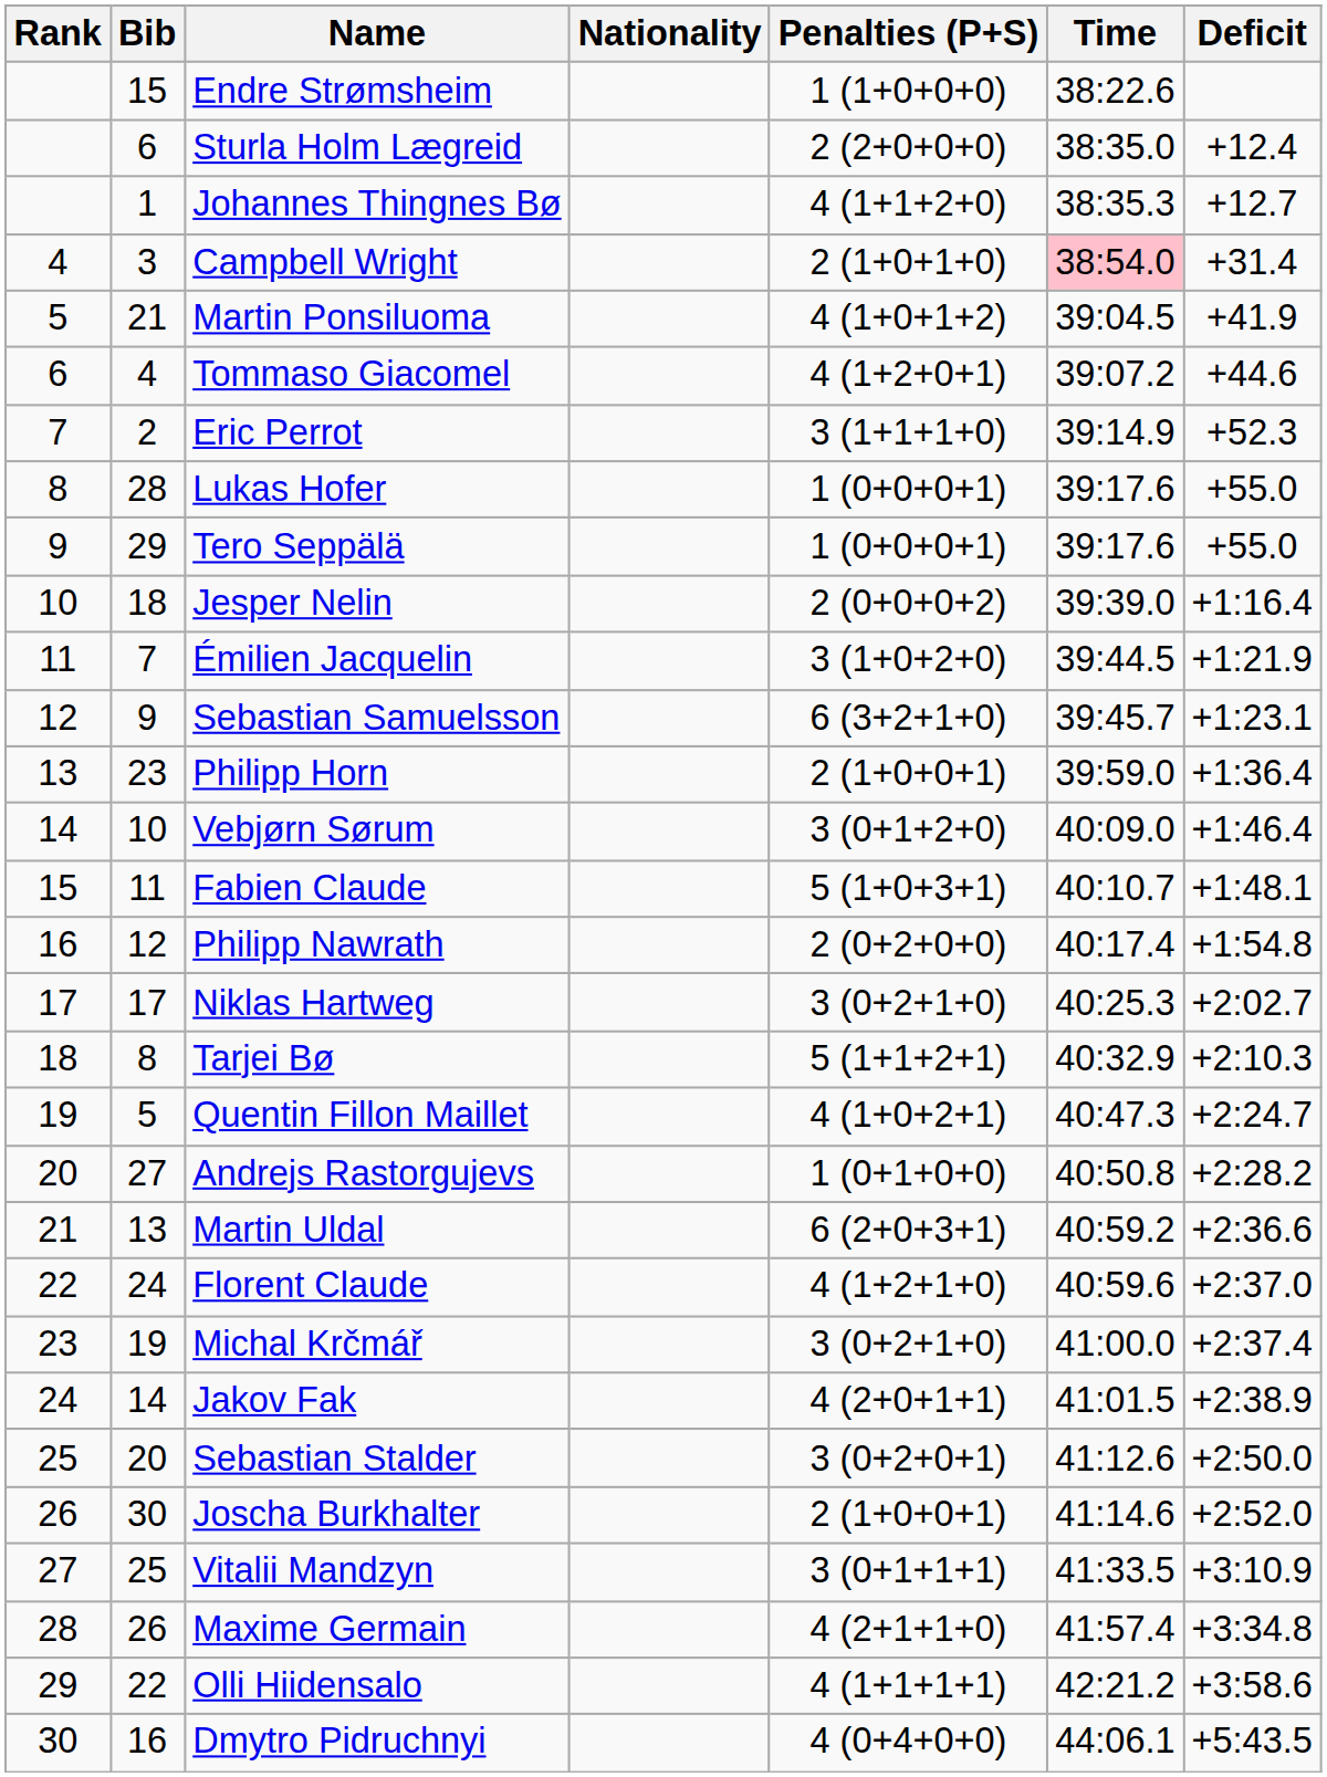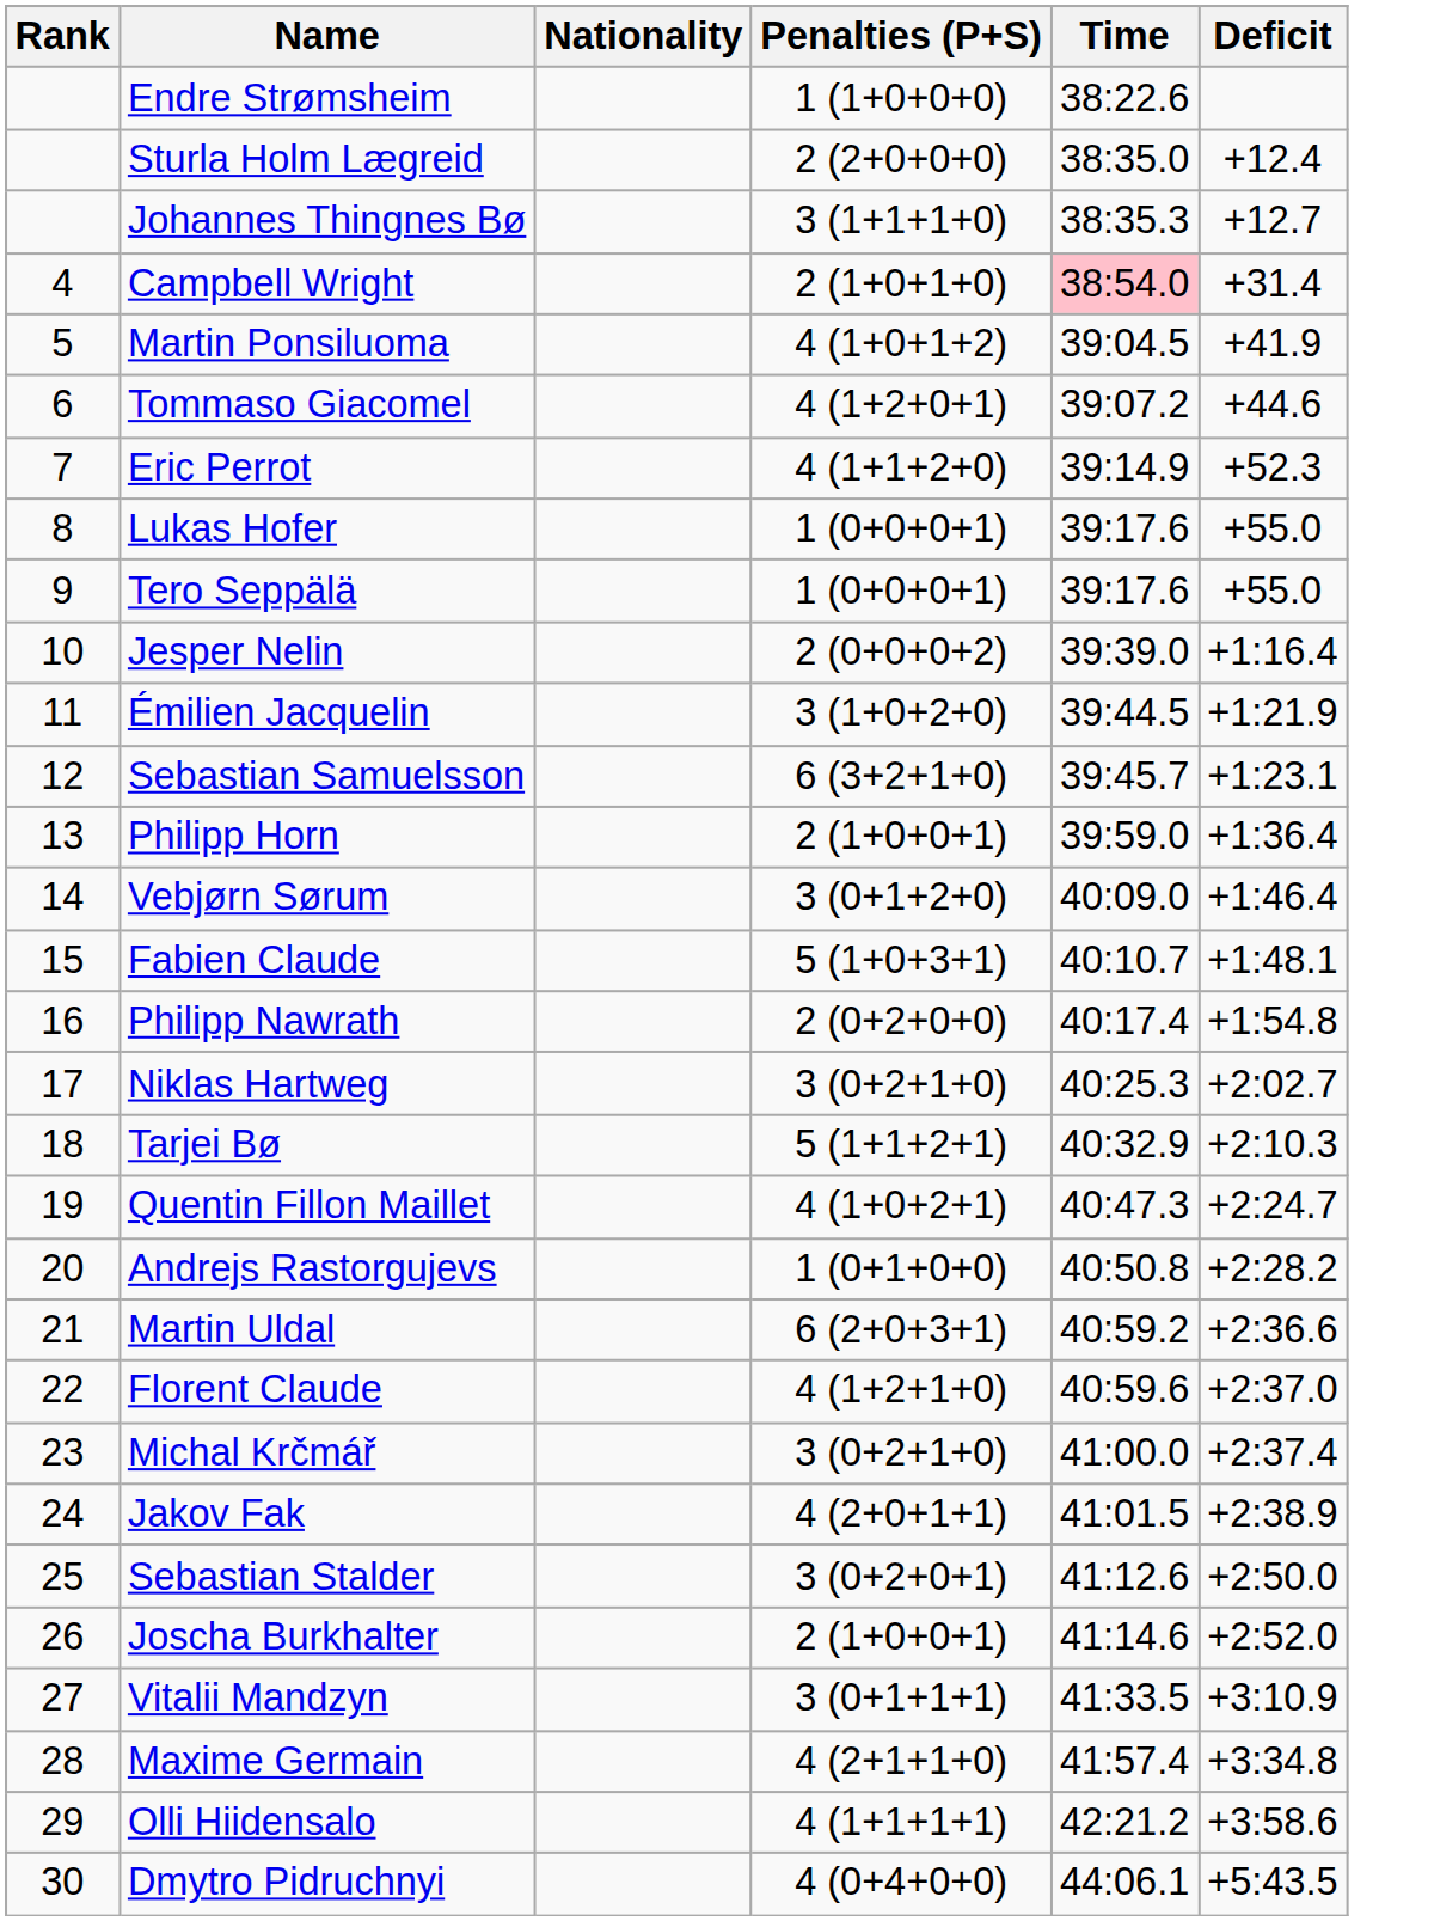 <table class="wikitable sortable" style="text-align:center">
 <tr>
 <th>Rank</th>
-<th>Bib</th>
 <th>Name</th>
 <th>Nationality</th>
 <th>Penalties (P+S)</th>
 <th>Time</th>
 <th>Deficit</th>
 </tr>
 <tr>
 <td></td>
-<td>15</td>
 <td align=left><a href='#'>Endre Strømsheim</a></td>
 <td align=left></td>
 <td>1 (1+0+0+0)</td>
 <td>38:22.6</td>
 <td></td>
 </tr>
 <tr>
 <td></td>
-<td>6</td>
 <td align=left><a href='#'>Sturla Holm Lægreid</a></td>
 <td align=left></td>
 <td>2 (2+0+0+0)</td>
 <td>38:35.0</td>
 <td>+12.4</td>
 </tr>
 <tr>
 <td></td>
-<td>1</td>
 <td align=left><a href='#'>Johannes Thingnes Bø</a></td>
 <td align=left></td>
-<td>4 (1+1+2+0)</td>
+<td>3 (1+1+1+0)</td>
 <td>38:35.3</td>
 <td>+12.7</td>
 </tr>
 <tr>
 <td>4</td>
-<td>3</td>
 <td align=left><a href='#'>Campbell Wright</a></td>
 <td align=left></td>
 <td>2 (1+0+1+0)</td>
 <td style="background: pink;">38:54.0</td>
 <td>+31.4</td>
 </tr>
 <tr>
 <td>5</td>
-<td>21</td>
 <td align=left><a href='#'>Martin Ponsiluoma</a></td>
 <td align=left></td>
 <td>4 (1+0+1+2)</td>
 <td>39:04.5</td>
 <td>+41.9</td>
 </tr>
 <tr>
 <td>6</td>
-<td>4</td>
 <td align=left><a href='#'>Tommaso Giacomel</a></td>
 <td align=left></td>
 <td>4 (1+2+0+1)</td>
 <td>39:07.2</td>
 <td>+44.6</td>
 </tr>
 <tr>
 <td>7</td>
-<td>2</td>
 <td align=left><a href='#'>Eric Perrot</a></td>
 <td align=left></td>
-<td>3 (1+1+1+0)</td>
+<td>4 (1+1+2+0)</td>
 <td>39:14.9</td>
 <td>+52.3</td>
 </tr>
 <tr>
 <td>8</td>
-<td>28</td>
 <td align=left><a href='#'>Lukas Hofer</a></td>
 <td align=left></td>
 <td>1 (0+0+0+1)</td>
 <td>39:17.6</td>
 <td>+55.0</td>
 </tr>
 <tr>
 <td>9</td>
-<td>29</td>
 <td align=left><a href='#'>Tero Seppälä</a></td>
 <td align=left></td>
 <td>1 (0+0+0+1)</td>
 <td>39:17.6</td>
 <td>+55.0</td>
 </tr>
 <tr>
 <td>10</td>
-<td>18</td>
 <td align=left><a href='#'>Jesper Nelin</a></td>
 <td align=left></td>
 <td>2 (0+0+0+2)</td>
 <td>39:39.0</td>
 <td>+1:16.4</td>
 </tr>
 <tr>
 <td>11</td>
-<td>7</td>
 <td align=left><a href='#'>Émilien Jacquelin</a></td>
 <td align=left></td>
 <td>3 (1+0+2+0)</td>
 <td>39:44.5</td>
 <td>+1:21.9</td>
 </tr>
 <tr>
 <td>12</td>
-<td>9</td>
 <td align=left><a href='#'>Sebastian Samuelsson</a></td>
 <td align=left></td>
 <td>6 (3+2+1+0)</td>
 <td>39:45.7</td>
 <td>+1:23.1</td>
 </tr>
 <tr>
 <td>13</td>
-<td>23</td>
 <td align=left><a href='#'>Philipp Horn</a></td>
 <td align=left></td>
 <td>2 (1+0+0+1)</td>
 <td>39:59.0</td>
 <td>+1:36.4</td>
 </tr>
 <tr>
 <td>14</td>
-<td>10</td>
 <td align=left><a href='#'>Vebjørn Sørum</a></td>
 <td align=left></td>
 <td>3 (0+1+2+0)</td>
 <td>40:09.0</td>
 <td>+1:46.4</td>
 </tr>
 <tr>
 <td>15</td>
-<td>11</td>
 <td align=left><a href='#'>Fabien Claude</a></td>
 <td align=left></td>
 <td>5 (1+0+3+1)</td>
 <td>40:10.7</td>
 <td>+1:48.1</td>
 </tr>
 <tr>
 <td>16</td>
-<td>12</td>
 <td align=left><a href='#'>Philipp Nawrath</a></td>
 <td align=left></td>
 <td>2 (0+2+0+0)</td>
 <td>40:17.4</td>
 <td>+1:54.8</td>
 </tr>
 <tr>
-<td>17</td>
 <td>17</td>
 <td align=left><a href='#'>Niklas Hartweg</a></td>
 <td align=left></td>
 <td>3 (0+2+1+0)</td>
 <td>40:25.3</td>
 <td>+2:02.7</td>
 </tr>
 <tr>
 <td>18</td>
-<td>8</td>
 <td align=left><a href='#'>Tarjei Bø</a></td>
 <td align=left></td>
 <td>5 (1+1+2+1)</td>
 <td>40:32.9</td>
 <td>+2:10.3</td>
 </tr>
 <tr>
 <td>19</td>
-<td>5</td>
 <td align=left><a href='#'>Quentin Fillon Maillet</a></td>
 <td align=left></td>
 <td>4 (1+0+2+1)</td>
 <td>40:47.3</td>
 <td>+2:24.7</td>
 </tr>
 <tr>
 <td>20</td>
-<td>27</td>
 <td align=left><a href='#'>Andrejs Rastorgujevs</a></td>
 <td align=left></td>
 <td>1 (0+1+0+0)</td>
 <td>40:50.8</td>
 <td>+2:28.2</td>
 </tr>
 <tr>
 <td>21</td>
-<td>13</td>
 <td align=left><a href='#'>Martin Uldal</a></td>
 <td align=left></td>
 <td>6 (2+0+3+1)</td>
 <td>40:59.2</td>
 <td>+2:36.6</td>
 </tr>
 <tr>
 <td>22</td>
-<td>24</td>
 <td align=left><a href='#'>Florent Claude</a></td>
 <td align=left></td>
 <td>4 (1+2+1+0)</td>
 <td>40:59.6</td>
 <td>+2:37.0</td>
 </tr>
 <tr>
 <td>23</td>
-<td>19</td>
 <td align=left><a href='#'>Michal Krčmář</a></td>
 <td align=left></td>
 <td>3 (0+2+1+0)</td>
 <td>41:00.0</td>
 <td>+2:37.4</td>
 </tr>
 <tr>
 <td>24</td>
-<td>14</td>
 <td align=left><a href='#'>Jakov Fak</a></td>
 <td align=left></td>
 <td>4 (2+0+1+1)</td>
 <td>41:01.5</td>
 <td>+2:38.9</td>
 </tr>
 <tr>
 <td>25</td>
-<td>20</td>
 <td align=left><a href='#'>Sebastian Stalder</a></td>
 <td align=left></td>
 <td>3 (0+2+0+1)</td>
 <td>41:12.6</td>
 <td>+2:50.0</td>
 </tr>
 <tr>
 <td>26</td>
-<td>30</td>
 <td align=left><a href='#'>Joscha Burkhalter</a></td>
 <td align=left></td>
 <td>2 (1+0+0+1)</td>
 <td>41:14.6</td>
 <td>+2:52.0</td>
 </tr>
 <tr>
 <td>27</td>
-<td>25</td>
 <td align=left><a href='#'>Vitalii Mandzyn</a></td>
 <td align=left></td>
 <td>3 (0+1+1+1)</td>
 <td>41:33.5</td>
 <td>+3:10.9</td>
 </tr>
 <tr>
 <td>28</td>
-<td>26</td>
 <td align=left><a href='#'>Maxime Germain</a></td>
 <td align=left></td>
 <td>4 (2+1+1+0)</td>
 <td>41:57.4</td>
 <td>+3:34.8</td>
 </tr>
 <tr>
 <td>29</td>
-<td>22</td>
 <td align=left><a href='#'>Olli Hiidensalo</a></td>
 <td align=left></td>
 <td>4 (1+1+1+1)</td>
 <td>42:21.2</td>
 <td>+3:58.6</td>
 </tr>
 <tr>
 <td>30</td>
-<td>16</td>
 <td align=left><a href='#'>Dmytro Pidruchnyi</a></td>
 <td align=left></td>
 <td>4 (0+4+0+0)</td>
 <td>44:06.1</td>
 <td>+5:43.5</td>
 </tr>
 </table>
